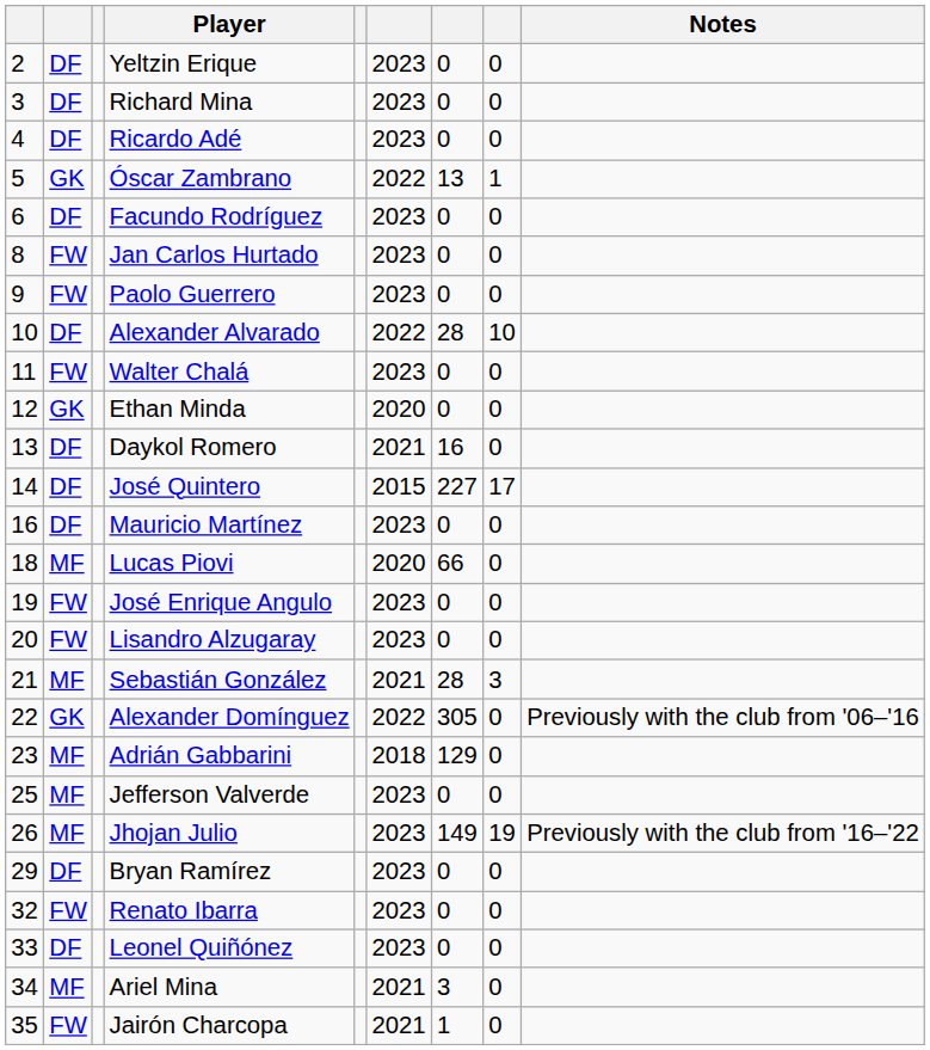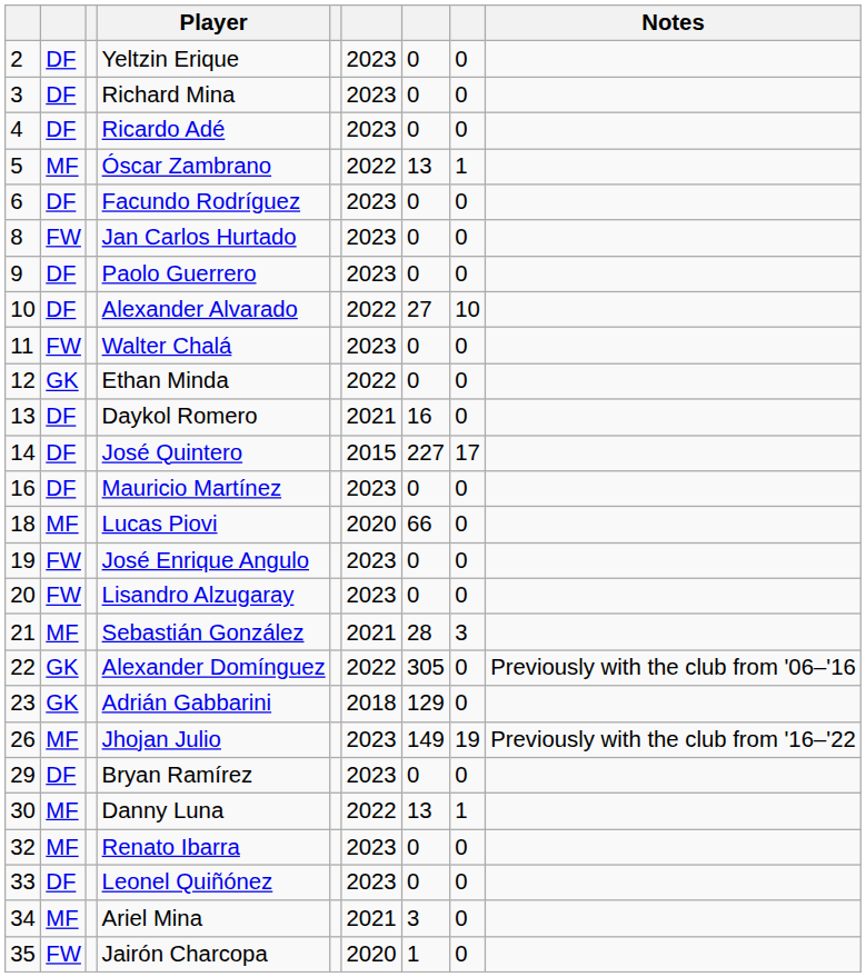 <table class="wikitable sortable">
 <tr>
 <th></th>
 <th></th>
 <th></th>
 <th>Player</th>
 <th></th>
 <th></th>
 <th></th>
 <th></th>
 <th>Notes</th>
 </tr>
 <tr>
 <td>2</td>
 <td><a href='#'>DF</a></td>
 <td></td>
 <td>Yeltzin Erique</td>
 <td></td>
 <td>2023</td>
 <td>0</td>
 <td>0</td>
 <td></td>
 </tr>
 <tr>
 <td>3</td>
 <td><a href='#'>DF</a></td>
 <td></td>
 <td>Richard Mina</td>
 <td></td>
 <td>2023</td>
 <td>0</td>
 <td>0</td>
 <td></td>
 </tr>
 <tr>
 <td>4</td>
 <td><a href='#'>DF</a></td>
 <td></td>
 <td><a href='#'>Ricardo Adé</a></td>
 <td></td>
 <td>2023</td>
 <td>0</td>
 <td>0</td>
 <td></td>
 </tr>
 <tr>
 <td>5</td>
-<td><a href='#'>GK</a></td>
+<td><a href='#'>MF</a></td>
 <td></td>
 <td><a href='#'>Óscar Zambrano</a></td>
 <td></td>
 <td>2022</td>
 <td>13</td>
 <td>1</td>
 <td></td>
 </tr>
 <tr>
 <td>6</td>
 <td><a href='#'>DF</a></td>
 <td></td>
 <td><a href='#'>Facundo Rodríguez</a></td>
 <td></td>
 <td>2023</td>
 <td>0</td>
 <td>0</td>
 <td></td>
 </tr>
 <tr>
 <td>8</td>
 <td><a href='#'>FW</a></td>
 <td></td>
 <td><a href='#'>Jan Carlos Hurtado</a></td>
 <td></td>
 <td>2023</td>
 <td>0</td>
 <td>0</td>
 <td></td>
 </tr>
 <tr>
 <td>9</td>
-<td><a href='#'>FW</a></td>
+<td><a href='#'>DF</a></td>
 <td></td>
 <td><a href='#'>Paolo Guerrero</a></td>
 <td></td>
 <td>2023</td>
 <td>0</td>
 <td>0</td>
 <td></td>
 </tr>
 <tr>
 <td>10</td>
 <td><a href='#'>DF</a></td>
 <td></td>
 <td><a href='#'>Alexander Alvarado</a></td>
 <td></td>
 <td>2022</td>
-<td>28</td>
+<td>27</td>
 <td>10</td>
 <td></td>
 </tr>
 <tr>
 <td>11</td>
 <td><a href='#'>FW</a></td>
 <td></td>
 <td><a href='#'>Walter Chalá</a></td>
 <td></td>
 <td>2023</td>
 <td>0</td>
 <td>0</td>
 <td></td>
 </tr>
 <tr>
 <td>12</td>
 <td><a href='#'>GK</a></td>
 <td></td>
 <td>Ethan Minda</td>
 <td></td>
-<td>2020</td>
+<td>2022</td>
 <td>0</td>
 <td>0</td>
 <td></td>
 </tr>
 <tr>
 <td>13</td>
 <td><a href='#'>DF</a></td>
 <td></td>
 <td>Daykol Romero</td>
 <td></td>
 <td>2021</td>
 <td>16</td>
 <td>0</td>
 <td></td>
 </tr>
 <tr>
 <td>14</td>
 <td><a href='#'>DF</a></td>
 <td></td>
 <td><a href='#'>José Quintero</a></td>
 <td></td>
 <td>2015</td>
 <td>227</td>
 <td>17</td>
 <td></td>
 </tr>
 <tr>
 <td>16</td>
 <td><a href='#'>DF</a></td>
 <td></td>
 <td><a href='#'>Mauricio Martínez</a></td>
 <td></td>
 <td>2023</td>
 <td>0</td>
 <td>0</td>
 <td></td>
 </tr>
 <tr>
 <td>18</td>
 <td><a href='#'>MF</a></td>
 <td></td>
 <td><a href='#'>Lucas Piovi</a></td>
 <td></td>
 <td>2020</td>
 <td>66</td>
 <td>0</td>
 <td></td>
 </tr>
 <tr>
 <td>19</td>
 <td><a href='#'>FW</a></td>
 <td></td>
 <td><a href='#'>José Enrique Angulo</a></td>
 <td></td>
 <td>2023</td>
 <td>0</td>
 <td>0</td>
 <td></td>
 </tr>
 <tr>
 <td>20</td>
 <td><a href='#'>FW</a></td>
 <td></td>
 <td><a href='#'>Lisandro Alzugaray</a></td>
 <td></td>
 <td>2023</td>
 <td>0</td>
 <td>0</td>
 <td></td>
 </tr>
 <tr>
 <td>21</td>
 <td><a href='#'>MF</a></td>
 <td></td>
 <td><a href='#'>Sebastián González</a></td>
 <td></td>
 <td>2021</td>
 <td>28</td>
 <td>3</td>
 <td></td>
 </tr>
 <tr>
 <td>22</td>
 <td><a href='#'>GK</a></td>
 <td></td>
 <td><a href='#'>Alexander Domínguez</a></td>
 <td></td>
 <td>2022</td>
 <td>305</td>
 <td>0</td>
 <td>Previously with the club from '06–'16</td>
 </tr>
 <tr>
 <td>23</td>
-<td><a href='#'>MF</a></td>
+<td><a href='#'>GK</a></td>
 <td></td>
 <td><a href='#'>Adrián Gabbarini</a></td>
 <td></td>
 <td>2018</td>
 <td>129</td>
-<td>0</td>
-<td></td>
-</tr>
-<tr>
-<td>25</td>
-<td><a href='#'>MF</a></td>
-<td></td>
-<td>Jefferson Valverde</td>
-<td></td>
-<td>2023</td>
-<td>0</td>
 <td>0</td>
 <td></td>
 </tr>
 <tr>
 <td>26</td>
 <td><a href='#'>MF</a></td>
 <td></td>
 <td><a href='#'>Jhojan Julio</a></td>
 <td></td>
 <td>2023</td>
 <td>149</td>
 <td>19</td>
 <td>Previously with the club from '16–'22</td>
 </tr>
 <tr>
 <td>29</td>
 <td><a href='#'>DF</a></td>
 <td></td>
 <td>Bryan Ramírez</td>
 <td></td>
 <td>2023</td>
 <td>0</td>
 <td>0</td>
 <td></td>
 </tr>
 <tr>
+<td>30</td>
+<td><a href='#'>MF</a></td>
+<td></td>
+<td>Danny Luna</td>
+<td></td>
+<td>2022</td>
+<td>13</td>
+<td>1</td>
+<td></td>
+</tr>
+<tr>
 <td>32</td>
-<td><a href='#'>FW</a></td>
+<td><a href='#'>MF</a></td>
 <td></td>
 <td><a href='#'>Renato Ibarra</a></td>
 <td></td>
 <td>2023</td>
 <td>0</td>
 <td>0</td>
 <td></td>
 </tr>
 <tr>
 <td>33</td>
 <td><a href='#'>DF</a></td>
 <td></td>
 <td><a href='#'>Leonel Quiñónez</a></td>
 <td></td>
 <td>2023</td>
 <td>0</td>
 <td>0</td>
 <td></td>
 </tr>
 <tr>
 <td>34</td>
 <td><a href='#'>MF</a></td>
 <td></td>
 <td>Ariel Mina</td>
 <td></td>
 <td>2021</td>
 <td>3</td>
 <td>0</td>
 <td></td>
 </tr>
 <tr>
 <td>35</td>
 <td><a href='#'>FW</a></td>
 <td></td>
 <td>Jairón Charcopa</td>
 <td></td>
-<td>2021</td>
+<td>2020</td>
 <td>1</td>
 <td>0</td>
 <td></td>
 </tr>
 <tr>
 </tr>
 </table>
